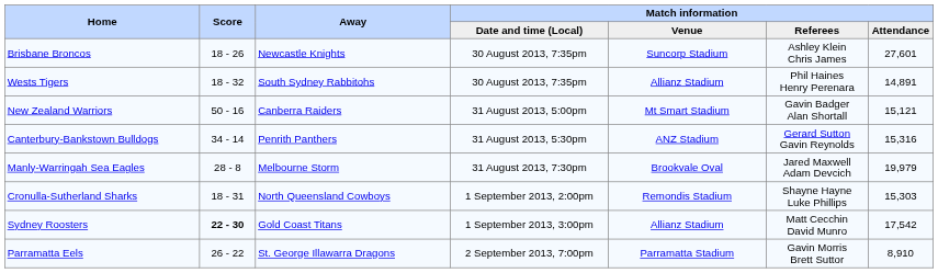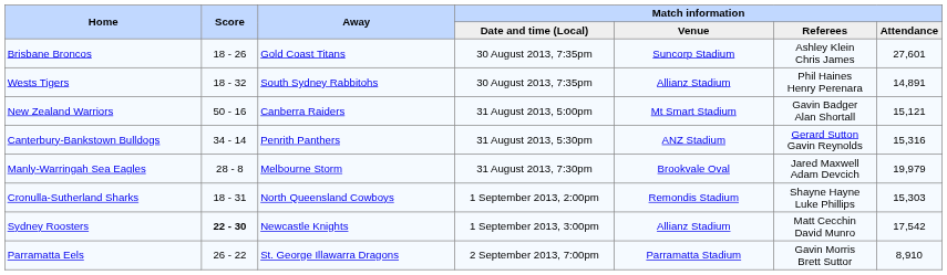 <table border="1" cellpadding="3" cellspacing="0" style="border-collapse:collapse; font-size:90%; width:100%;">
 <tr style="background:#c1d8ff;">
 <th rowspan="2" style="width:21%;">Home</th>
 <th rowspan="2" style="width:6%;">Score</th>
 <th rowspan="2" style="width:21%;">Away</th>
 <th colspan=6>Match information</th>
 </tr>
 <tr style="background:#efefef;">
 <th width=17%>Date and time (Local)</th>
 <th width=17%>Venue</th>
 <th width=11%>Referees</th>
 <th width=7%>Attendance</th>
 </tr>
 <tr style="text-align:center; background:#f5faff;">
 <td align=left> <a href='#'>Brisbane Broncos</a></td>
 <td>18 - 26</td>
-<td align=left> <a href='#'>Newcastle Knights</a></td>
+<td align=left> <a href='#'>Gold Coast Titans</a></td>
 <td>30 August 2013, 7:35pm</td>
 <td><a href='#'>Suncorp Stadium</a></td>
 <td>Ashley Klein<br>Chris James</td>
 <td>27,601</td>
 </tr>
 <tr style="text-align:center; background:#f5faff;">
 <td align=left> <a href='#'>Wests Tigers</a></td>
 <td>18 - 32</td>
 <td align=left> <a href='#'>South Sydney Rabbitohs</a></td>
 <td>30 August 2013, 7:35pm</td>
 <td><a href='#'>Allianz Stadium</a></td>
 <td>Phil Haines<br>Henry Perenara</td>
 <td>14,891</td>
 </tr>
 <tr style="text-align:center; background:#f5faff;">
 <td align=left> <a href='#'>New Zealand Warriors</a></td>
 <td>50 - 16</td>
 <td align=left> <a href='#'>Canberra Raiders</a></td>
 <td>31 August 2013, 5:00pm</td>
 <td><a href='#'>Mt Smart Stadium</a></td>
 <td>Gavin Badger<br>Alan Shortall</td>
 <td>15,121</td>
 </tr>
 <tr style="text-align:center; background:#f5faff;">
 <td align=left> <a href='#'>Canterbury-Bankstown Bulldogs</a></td>
 <td>34 - 14</td>
 <td align=left> <a href='#'>Penrith Panthers</a></td>
 <td>31 August 2013, 5:30pm</td>
 <td><a href='#'>ANZ Stadium</a></td>
 <td><a href='#'>Gerard Sutton</a><br>Gavin Reynolds</td>
 <td>15,316</td>
 </tr>
 <tr style="text-align:center; background:#f5faff;">
 <td align=left> <a href='#'>Manly-Warringah Sea Eagles</a></td>
 <td>28 - 8</td>
 <td align=left> <a href='#'>Melbourne Storm</a></td>
 <td>31 August 2013, 7:30pm</td>
 <td><a href='#'>Brookvale Oval</a></td>
 <td>Jared Maxwell<br>Adam Devcich</td>
 <td>19,979</td>
 </tr>
 <tr style="text-align:center; background:#f5faff;">
 <td align=left> <a href='#'>Cronulla-Sutherland Sharks</a></td>
 <td>18 - 31</td>
 <td align=left> <a href='#'>North Queensland Cowboys</a></td>
 <td>1 September 2013, 2:00pm</td>
 <td><a href='#'>Remondis Stadium</a></td>
 <td>Shayne Hayne<br>Luke Phillips</td>
 <td>15,303</td>
 </tr>
 <tr style="text-align:center; background:#f5faff;">
 <td align=left> <a href='#'>Sydney Roosters</a></td>
 <td><strong>22 - 30</strong></td>
-<td align=left> <a href='#'>Gold Coast Titans</a></td>
+<td align=left> <a href='#'>Newcastle Knights</a></td>
 <td>1 September 2013, 3:00pm</td>
 <td><a href='#'>Allianz Stadium</a></td>
 <td>Matt Cecchin<br>David Munro</td>
 <td>17,542</td>
 </tr>
 <tr style="text-align:center; background:#f5faff;">
 <td align=left> <a href='#'>Parramatta Eels</a></td>
 <td>26 - 22</td>
 <td align=left> <a href='#'>St. George Illawarra Dragons</a></td>
 <td>2 September 2013, 7:00pm</td>
 <td><a href='#'>Parramatta Stadium</a></td>
 <td>Gavin Morris<br>Brett Suttor</td>
 <td>8,910</td>
 </tr>
 </table>
